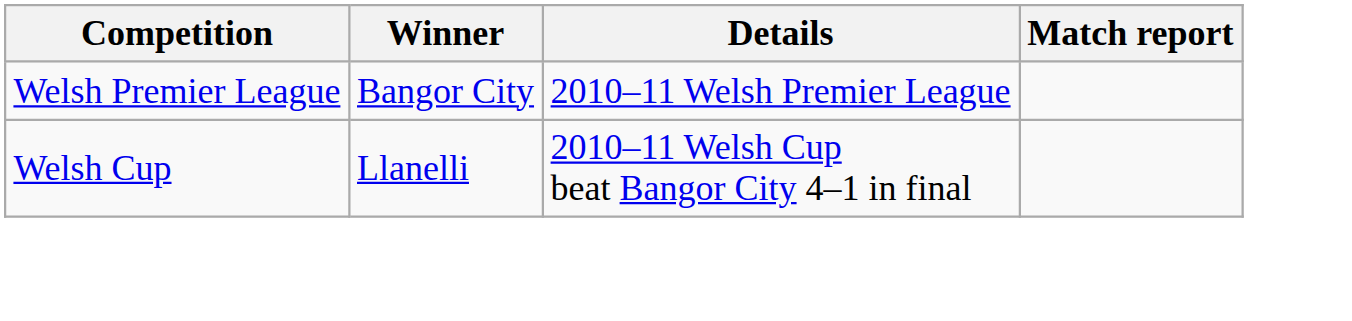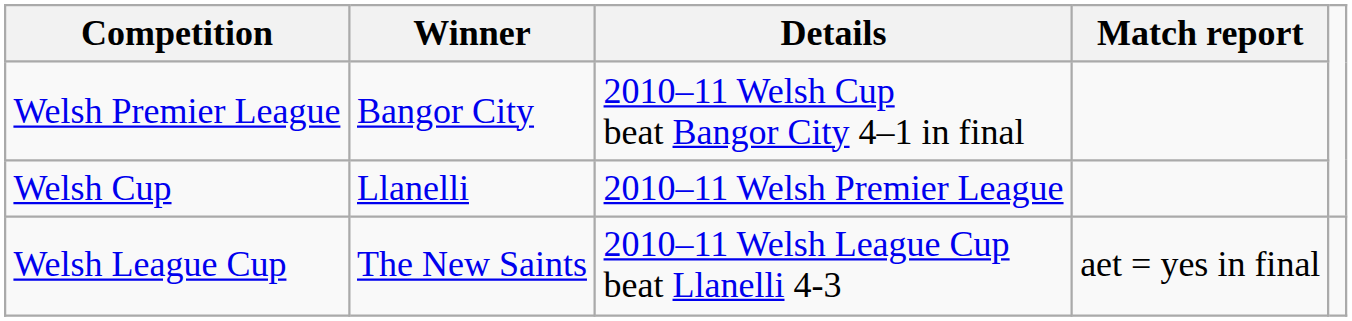 <table class="wikitable">
 <tr>
 <th>Competition</th>
 <th>Winner</th>
 <th>Details</th>
 <th>Match report</th>
 </tr>
 <tr>
 <td><a href='#'>Welsh Premier League</a></td>
 <td><a href='#'>Bangor City</a></td>
-<td><a href='#'>2010–11 Welsh Premier League</a></td>
+<td><a href='#'>2010–11 Welsh Cup</a><br>beat <a href='#'>Bangor City</a> 4–1 in final</td>
 <td></td>
 </tr>
 <tr>
 <td><a href='#'>Welsh Cup</a></td>
 <td><a href='#'>Llanelli</a></td>
-<td><a href='#'>2010–11 Welsh Cup</a><br>beat <a href='#'>Bangor City</a> 4–1 in final</td>
+<td><a href='#'>2010–11 Welsh Premier League</a></td>
+<td></td>
+</tr>
+<tr>
+<td><a href='#'>Welsh League Cup</a></td>
+<td><a href='#'>The New Saints</a></td>
+<td><a href='#'>2010–11 Welsh League Cup</a><br>beat <a href='#'>Llanelli</a> 4-3</td>
+<td>aet = yes in final</td>
 <td></td>
 </tr>
 </table>
